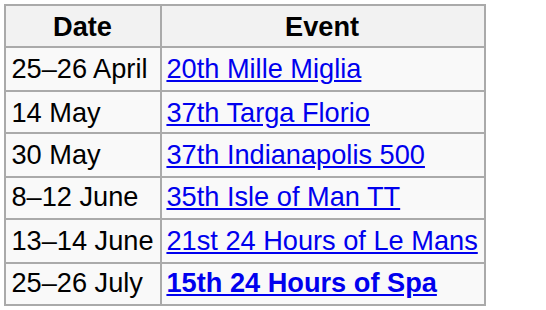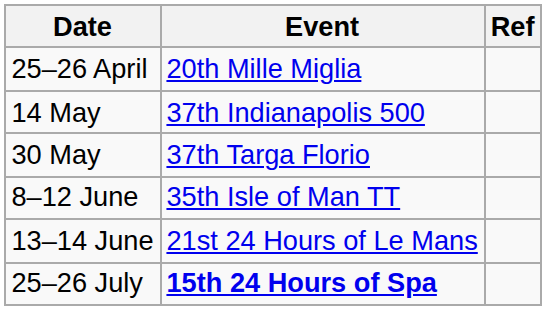 <table class="wikitable" style="font-size: 85%">
 <tr>
 <th>Date</th>
 <th>Event</th>
+<th>Ref</th>
 </tr>
 <tr>
 <td>25–26 April</td>
 <td><a href='#'>20th Mille Miglia</a></td>
+<td></td>
 </tr>
 <tr>
 <td>14 May</td>
-<td><a href='#'>37th Targa Florio</a></td>
+<td><a href='#'>37th Indianapolis 500</a></td>
+<td></td>
 </tr>
 <tr>
 <td>30 May</td>
-<td><a href='#'>37th Indianapolis 500</a></td>
+<td><a href='#'>37th Targa Florio</a></td>
+<td></td>
 </tr>
 <tr>
 <td>8–12 June</td>
 <td><a href='#'>35th Isle of Man TT</a></td>
+<td></td>
 </tr>
 <tr>
 <td>13–14 June</td>
 <td><a href='#'>21st 24 Hours of Le Mans</a></td>
+<td></td>
 </tr>
 <tr>
 <td>25–26 July</td>
 <td><strong><a href='#'>15th 24 Hours of Spa</a></strong></td>
+<td></td>
 </tr>
 </table>
